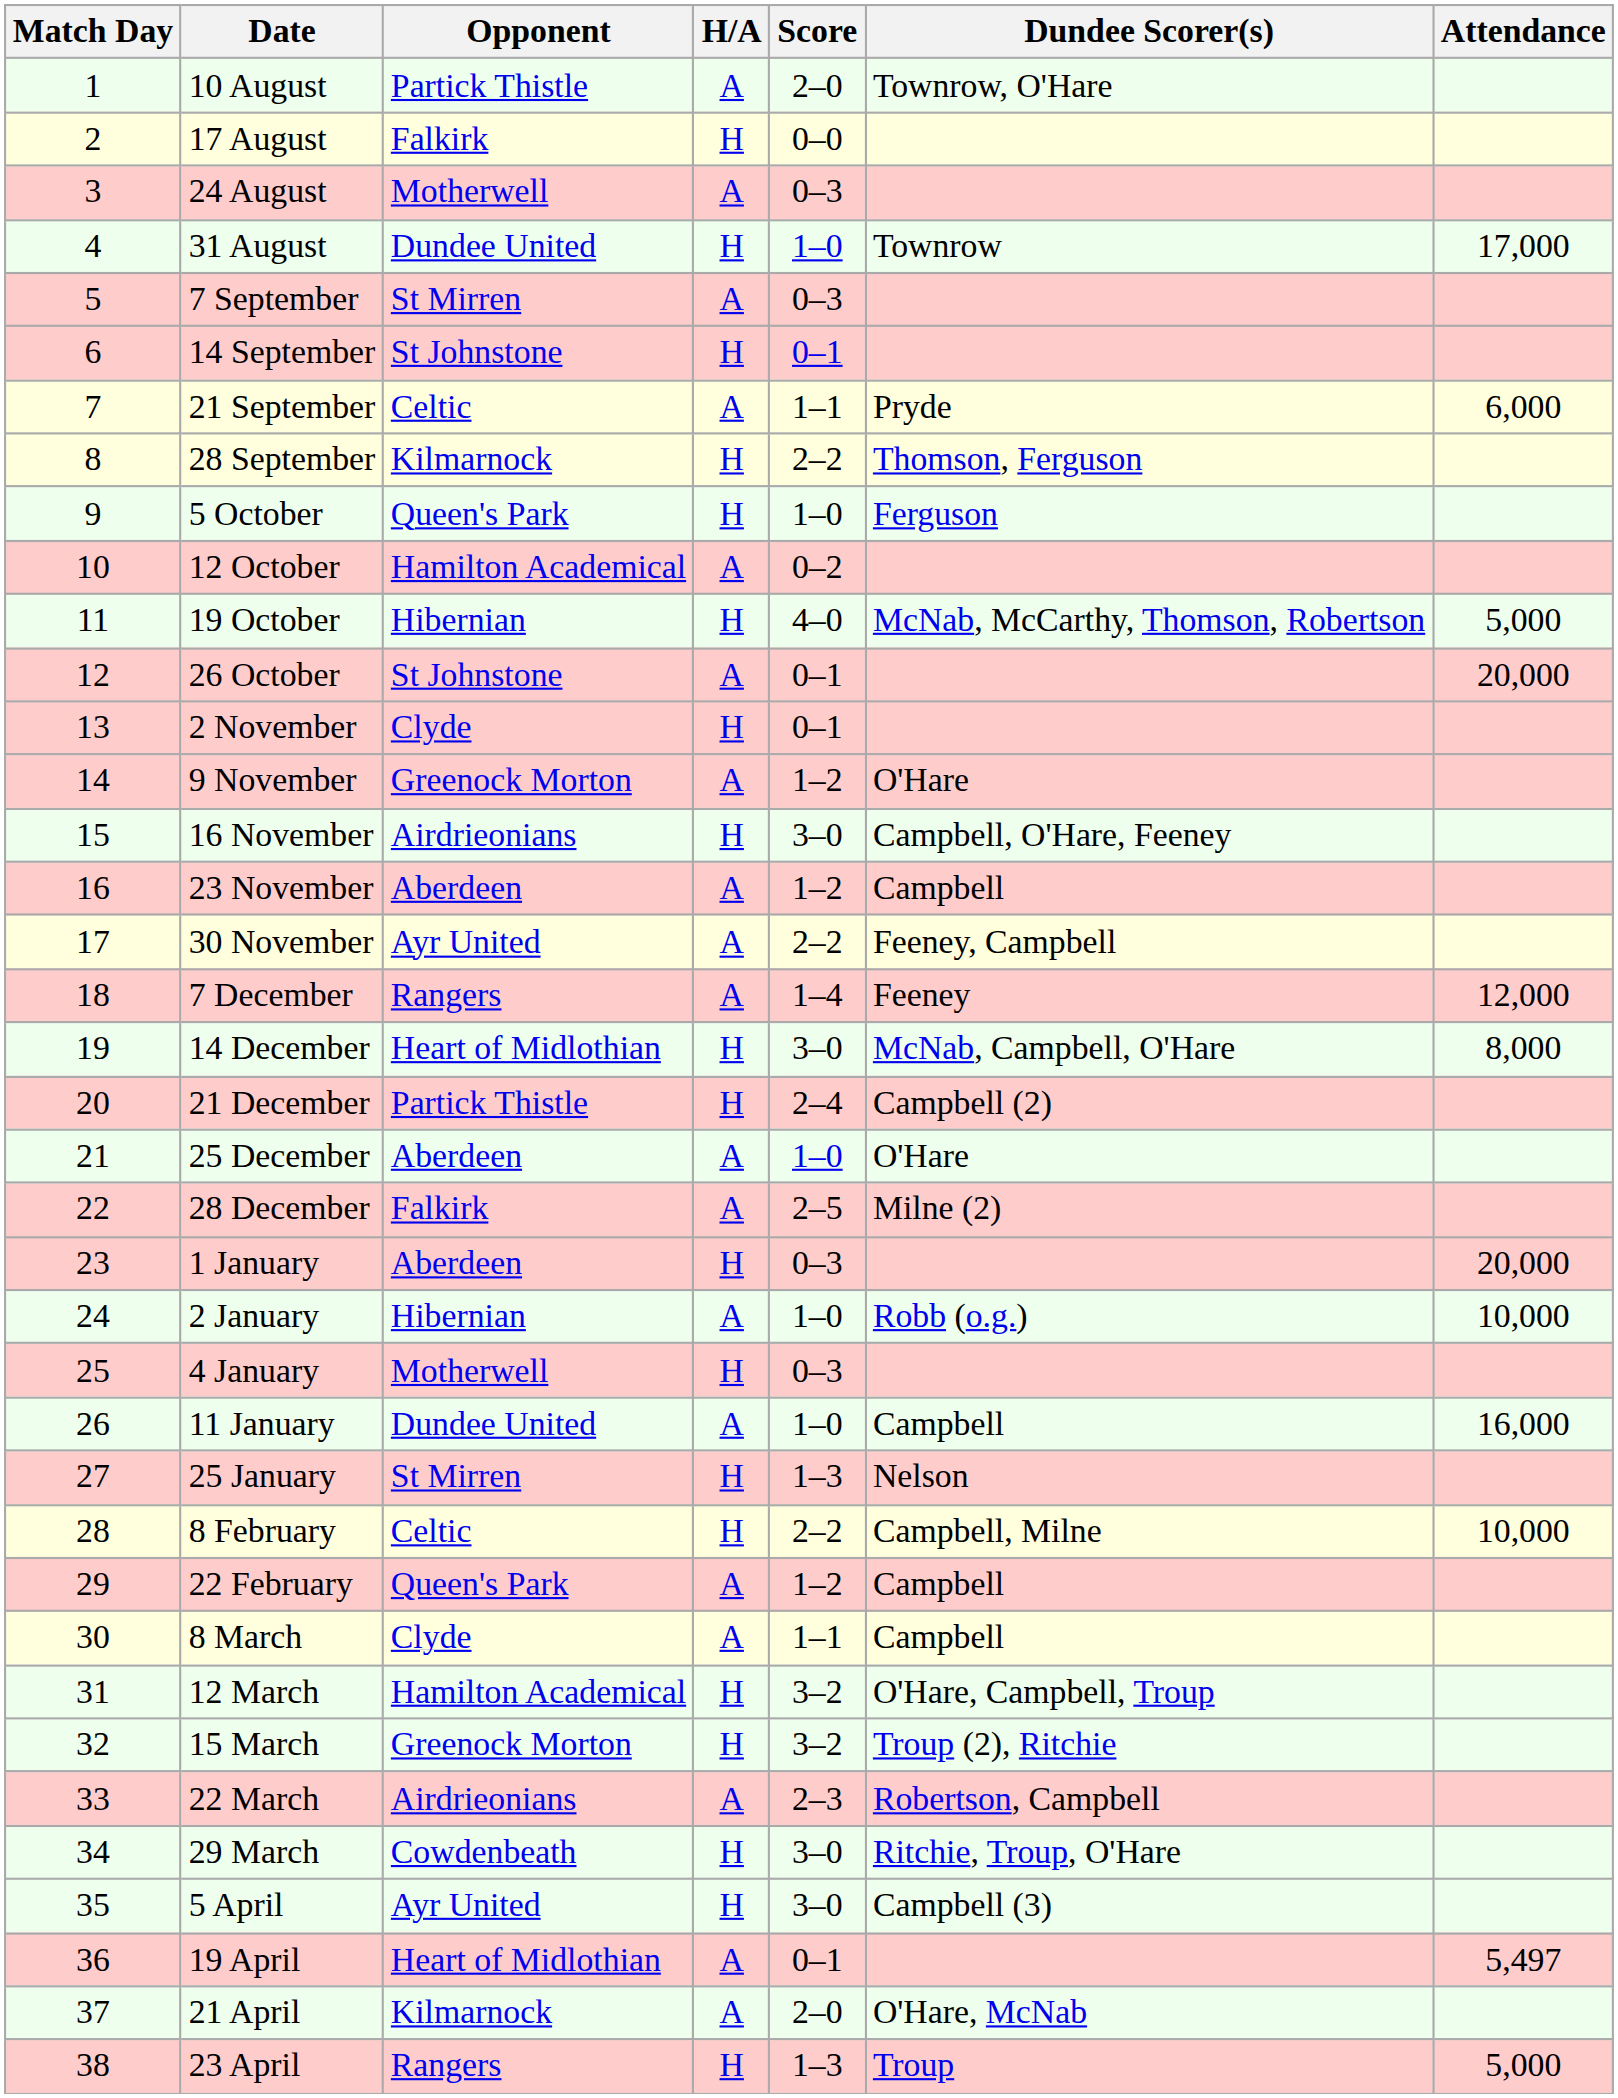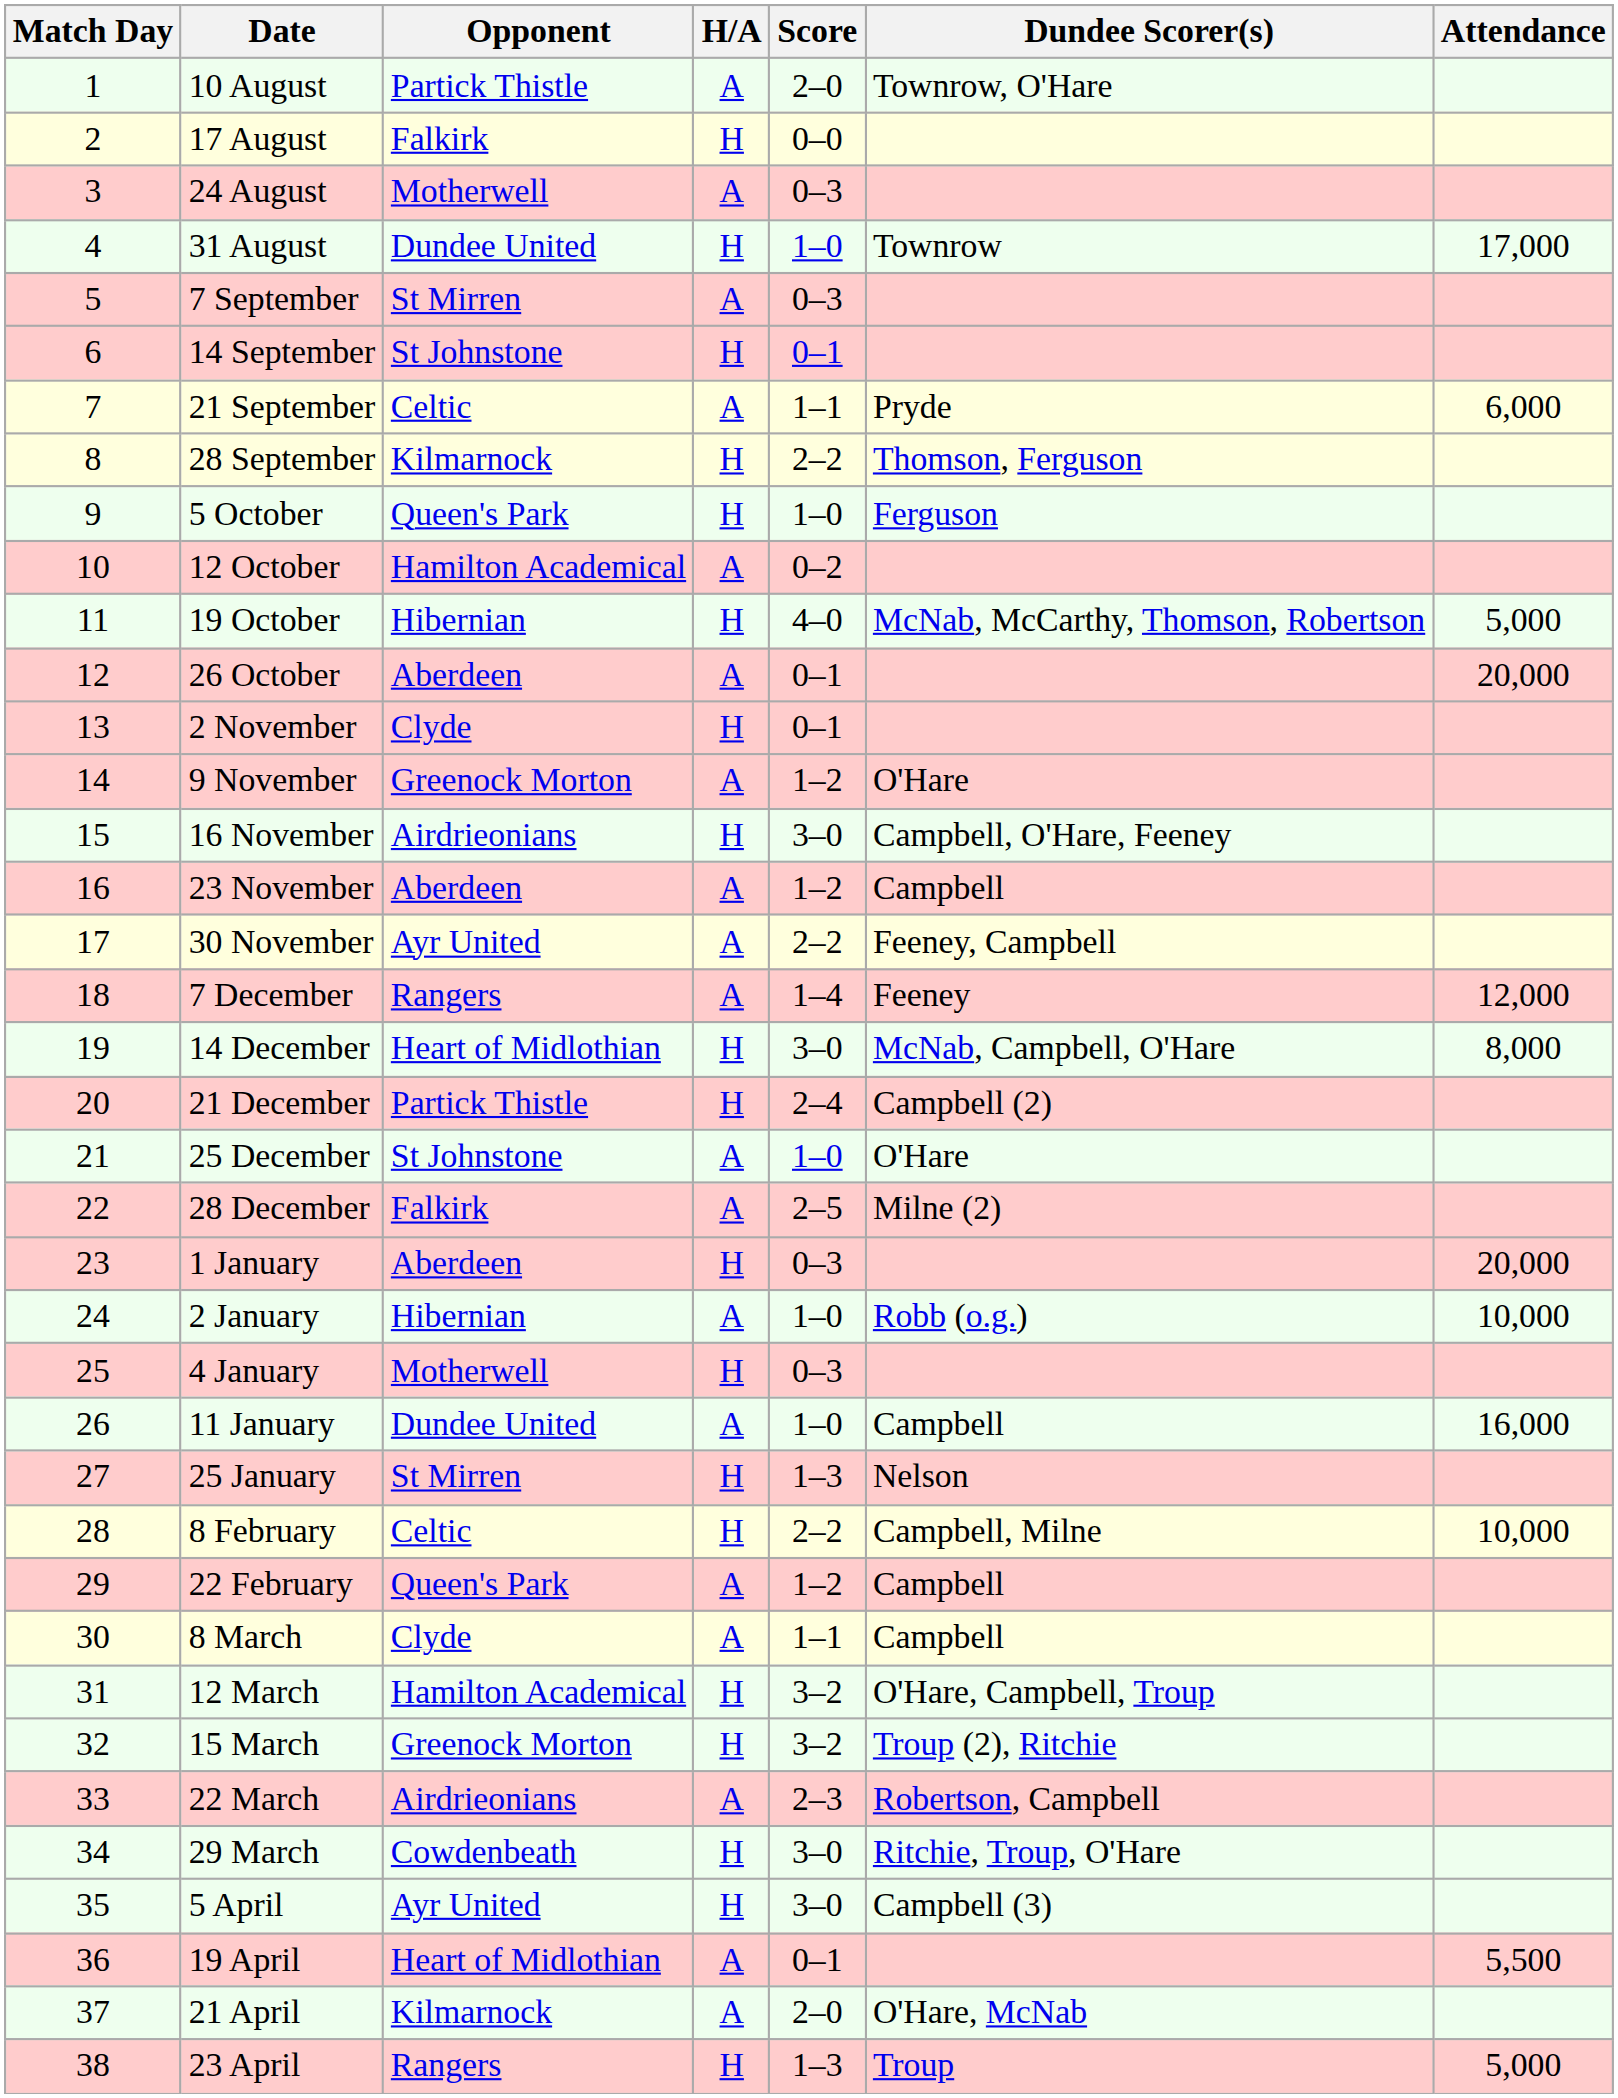 <table class="wikitable" style="text-align:center">
 <tr>
 <th>Match Day</th>
 <th>Date</th>
 <th>Opponent</th>
 <th>H/A</th>
 <th>Score</th>
 <th>Dundee Scorer(s)</th>
 <th>Attendance</th>
 </tr>
 <tr bgcolor="#EEFFEE">
 <td>1</td>
 <td align="left">10 August</td>
 <td align="left"><a href='#'>Partick Thistle</a></td>
 <td><a href='#'>A</a></td>
 <td>2–0</td>
 <td align="left">Townrow, O'Hare</td>
 <td></td>
 </tr>
 <tr bgcolor="#FFFFDD">
 <td>2</td>
 <td align="left">17 August</td>
 <td align="left"><a href='#'>Falkirk</a></td>
 <td><a href='#'>H</a></td>
 <td>0–0</td>
 <td align="left"></td>
 <td></td>
 </tr>
 <tr bgcolor="#FFCCCC">
 <td>3</td>
 <td align="left">24 August</td>
 <td align="left"><a href='#'>Motherwell</a></td>
 <td><a href='#'>A</a></td>
 <td>0–3</td>
 <td align="left"></td>
 <td></td>
 </tr>
 <tr bgcolor="#EEFFEE">
 <td>4</td>
 <td align="left">31 August</td>
 <td align="left"><a href='#'>Dundee United</a></td>
 <td><a href='#'>H</a></td>
 <td><a href='#'>1–0</a></td>
 <td align="left">Townrow</td>
 <td>17,000</td>
 </tr>
 <tr bgcolor="#FFCCCC">
 <td>5</td>
 <td align="left">7 September</td>
 <td align="left"><a href='#'>St Mirren</a></td>
 <td><a href='#'>A</a></td>
 <td>0–3</td>
 <td align="left"></td>
 <td></td>
 </tr>
 <tr bgcolor="#FFCCCC">
 <td>6</td>
 <td align="left">14 September</td>
 <td align="left"><a href='#'>St Johnstone</a></td>
 <td><a href='#'>H</a></td>
 <td><a href='#'>0–1</a></td>
 <td align="left"></td>
 <td></td>
 </tr>
 <tr bgcolor="#FFFFDD">
 <td>7</td>
 <td align="left">21 September</td>
 <td align="left"><a href='#'>Celtic</a></td>
 <td><a href='#'>A</a></td>
 <td>1–1</td>
 <td align="left">Pryde</td>
 <td>6,000</td>
 </tr>
 <tr bgcolor="#FFFFDD">
 <td>8</td>
 <td align="left">28 September</td>
 <td align="left"><a href='#'>Kilmarnock</a></td>
 <td><a href='#'>H</a></td>
 <td>2–2</td>
 <td align="left"><a href='#'>Thomson</a>, <a href='#'>Ferguson</a></td>
 <td></td>
 </tr>
 <tr bgcolor="#EEFFEE">
 <td>9</td>
 <td align="left">5 October</td>
 <td align="left"><a href='#'>Queen's Park</a></td>
 <td><a href='#'>H</a></td>
 <td>1–0</td>
 <td align="left"><a href='#'>Ferguson</a></td>
 <td></td>
 </tr>
 <tr bgcolor="#FFCCCC">
 <td>10</td>
 <td align="left">12 October</td>
 <td align="left"><a href='#'>Hamilton Academical</a></td>
 <td><a href='#'>A</a></td>
 <td>0–2</td>
 <td align="left"></td>
 <td></td>
 </tr>
 <tr bgcolor="#EEFFEE">
 <td>11</td>
 <td align="left">19 October</td>
 <td align="left"><a href='#'>Hibernian</a></td>
 <td><a href='#'>H</a></td>
 <td>4–0</td>
 <td align="left"><a href='#'>McNab</a>, McCarthy, <a href='#'>Thomson</a>, <a href='#'>Robertson</a></td>
 <td>5,000</td>
 </tr>
 <tr bgcolor="#FFCCCC">
 <td>12</td>
 <td align="left">26 October</td>
-<td align="left"><a href='#'>St Johnstone</a></td>
+<td align="left"><a href='#'>Aberdeen</a></td>
 <td><a href='#'>A</a></td>
 <td>0–1</td>
 <td align="left"></td>
 <td>20,000</td>
 </tr>
 <tr bgcolor="#FFCCCC">
 <td>13</td>
 <td align="left">2 November</td>
 <td align="left"><a href='#'>Clyde</a></td>
 <td><a href='#'>H</a></td>
 <td>0–1</td>
 <td align="left"></td>
 <td></td>
 </tr>
 <tr bgcolor="#FFCCCC">
 <td>14</td>
 <td align="left">9 November</td>
 <td align="left"><a href='#'>Greenock Morton</a></td>
 <td><a href='#'>A</a></td>
 <td>1–2</td>
 <td align="left">O'Hare</td>
 <td></td>
 </tr>
 <tr bgcolor="#EEFFEE">
 <td>15</td>
 <td align="left">16 November</td>
 <td align="left"><a href='#'>Airdrieonians</a></td>
 <td><a href='#'>H</a></td>
 <td>3–0</td>
 <td align="left">Campbell, O'Hare, Feeney</td>
 <td></td>
 </tr>
 <tr bgcolor="#FFCCCC">
 <td>16</td>
 <td align="left">23 November</td>
 <td align="left"><a href='#'>Aberdeen</a></td>
 <td><a href='#'>A</a></td>
 <td>1–2</td>
 <td align="left">Campbell</td>
 <td></td>
 </tr>
 <tr bgcolor="#FFFFDD">
 <td>17</td>
 <td align="left">30 November</td>
 <td align="left"><a href='#'>Ayr United</a></td>
 <td><a href='#'>A</a></td>
 <td>2–2</td>
 <td align="left">Feeney, Campbell</td>
 <td></td>
 </tr>
 <tr bgcolor="#FFCCCC">
 <td>18</td>
 <td align="left">7 December</td>
 <td align="left"><a href='#'>Rangers</a></td>
 <td><a href='#'>A</a></td>
 <td>1–4</td>
 <td align="left">Feeney</td>
 <td>12,000</td>
 </tr>
 <tr bgcolor="#EEFFEE">
 <td>19</td>
 <td align="left">14 December</td>
 <td align="left"><a href='#'>Heart of Midlothian</a></td>
 <td><a href='#'>H</a></td>
 <td>3–0</td>
 <td align="left"><a href='#'>McNab</a>, Campbell, O'Hare</td>
 <td>8,000</td>
 </tr>
 <tr bgcolor="#FFCCCC">
 <td>20</td>
 <td align="left">21 December</td>
 <td align="left"><a href='#'>Partick Thistle</a></td>
 <td><a href='#'>H</a></td>
 <td>2–4</td>
 <td align="left">Campbell (2)</td>
 <td></td>
 </tr>
 <tr bgcolor="#EEFFEE">
 <td>21</td>
 <td align="left">25 December</td>
-<td align="left"><a href='#'>Aberdeen</a></td>
+<td align="left"><a href='#'>St Johnstone</a></td>
 <td><a href='#'>A</a></td>
 <td><a href='#'>1–0</a></td>
 <td align="left">O'Hare</td>
 <td></td>
 </tr>
 <tr bgcolor="#FFCCCC">
 <td>22</td>
 <td align="left">28 December</td>
 <td align="left"><a href='#'>Falkirk</a></td>
 <td><a href='#'>A</a></td>
 <td>2–5</td>
 <td align="left">Milne (2)</td>
 <td></td>
 </tr>
 <tr bgcolor="#FFCCCC">
 <td>23</td>
 <td align="left">1 January</td>
 <td align="left"><a href='#'>Aberdeen</a></td>
 <td><a href='#'>H</a></td>
 <td>0–3</td>
 <td align="left"></td>
 <td>20,000</td>
 </tr>
 <tr bgcolor="#EEFFEE">
 <td>24</td>
 <td align="left">2 January</td>
 <td align="left"><a href='#'>Hibernian</a></td>
 <td><a href='#'>A</a></td>
 <td>1–0</td>
 <td align="left"><a href='#'>Robb</a> (<a href='#'>o.g.</a>)</td>
 <td>10,000</td>
 </tr>
 <tr bgcolor="#FFCCCC">
 <td>25</td>
 <td align="left">4 January</td>
 <td align="left"><a href='#'>Motherwell</a></td>
 <td><a href='#'>H</a></td>
 <td>0–3</td>
 <td align="left"></td>
 <td></td>
 </tr>
 <tr bgcolor="#EEFFEE">
 <td>26</td>
 <td align="left">11 January</td>
 <td align="left"><a href='#'>Dundee United</a></td>
 <td><a href='#'>A</a></td>
 <td>1–0</td>
 <td align="left">Campbell</td>
 <td>16,000</td>
 </tr>
 <tr bgcolor="#FFCCCC">
 <td>27</td>
 <td align="left">25 January</td>
 <td align="left"><a href='#'>St Mirren</a></td>
 <td><a href='#'>H</a></td>
 <td>1–3</td>
 <td align="left">Nelson</td>
 <td></td>
 </tr>
 <tr bgcolor="#FFFFDD">
 <td>28</td>
 <td align="left">8 February</td>
 <td align="left"><a href='#'>Celtic</a></td>
 <td><a href='#'>H</a></td>
 <td>2–2</td>
 <td align="left">Campbell, Milne</td>
 <td>10,000</td>
 </tr>
 <tr bgcolor="#FFCCCC">
 <td>29</td>
 <td align="left">22 February</td>
 <td align="left"><a href='#'>Queen's Park</a></td>
 <td><a href='#'>A</a></td>
 <td>1–2</td>
 <td align="left">Campbell</td>
 <td></td>
 </tr>
 <tr bgcolor="#FFFFDD">
 <td>30</td>
 <td align="left">8 March</td>
 <td align="left"><a href='#'>Clyde</a></td>
 <td><a href='#'>A</a></td>
 <td>1–1</td>
 <td align="left">Campbell</td>
 <td></td>
 </tr>
 <tr bgcolor="#EEFFEE">
 <td>31</td>
 <td align="left">12 March</td>
 <td align="left"><a href='#'>Hamilton Academical</a></td>
 <td><a href='#'>H</a></td>
 <td>3–2</td>
 <td align="left">O'Hare, Campbell, <a href='#'>Troup</a></td>
 <td></td>
 </tr>
 <tr bgcolor="#EEFFEE">
 <td>32</td>
 <td align="left">15 March</td>
 <td align="left"><a href='#'>Greenock Morton</a></td>
 <td><a href='#'>H</a></td>
 <td>3–2</td>
 <td align="left"><a href='#'>Troup</a> (2), <a href='#'>Ritchie</a></td>
 <td></td>
 </tr>
 <tr bgcolor="#FFCCCC">
 <td>33</td>
 <td align="left">22 March</td>
 <td align="left"><a href='#'>Airdrieonians</a></td>
 <td><a href='#'>A</a></td>
 <td>2–3</td>
 <td align="left"><a href='#'>Robertson</a>, Campbell</td>
 <td></td>
 </tr>
 <tr bgcolor="#EEFFEE">
 <td>34</td>
 <td align="left">29 March</td>
 <td align="left"><a href='#'>Cowdenbeath</a></td>
 <td><a href='#'>H</a></td>
 <td>3–0</td>
 <td align="left"><a href='#'>Ritchie</a>, <a href='#'>Troup</a>, O'Hare</td>
 <td></td>
 </tr>
 <tr bgcolor="#EEFFEE">
 <td>35</td>
 <td align="left">5 April</td>
 <td align="left"><a href='#'>Ayr United</a></td>
 <td><a href='#'>H</a></td>
 <td>3–0</td>
 <td align="left">Campbell (3)</td>
 <td></td>
 </tr>
 <tr bgcolor="#FFCCCC">
 <td>36</td>
 <td align="left">19 April</td>
 <td align="left"><a href='#'>Heart of Midlothian</a></td>
 <td><a href='#'>A</a></td>
 <td>0–1</td>
 <td align="left"></td>
-<td>5,497</td>
+<td>5,500</td>
 </tr>
 <tr bgcolor="#EEFFEE">
 <td>37</td>
 <td align="left">21 April</td>
 <td align="left"><a href='#'>Kilmarnock</a></td>
 <td><a href='#'>A</a></td>
 <td>2–0</td>
 <td align="left">O'Hare, <a href='#'>McNab</a></td>
 <td></td>
 </tr>
 <tr bgcolor="#FFCCCC">
 <td>38</td>
 <td align="left">23 April</td>
 <td align="left"><a href='#'>Rangers</a></td>
 <td><a href='#'>H</a></td>
 <td>1–3</td>
 <td align="left"><a href='#'>Troup</a></td>
 <td>5,000</td>
 </tr>
 </table>
